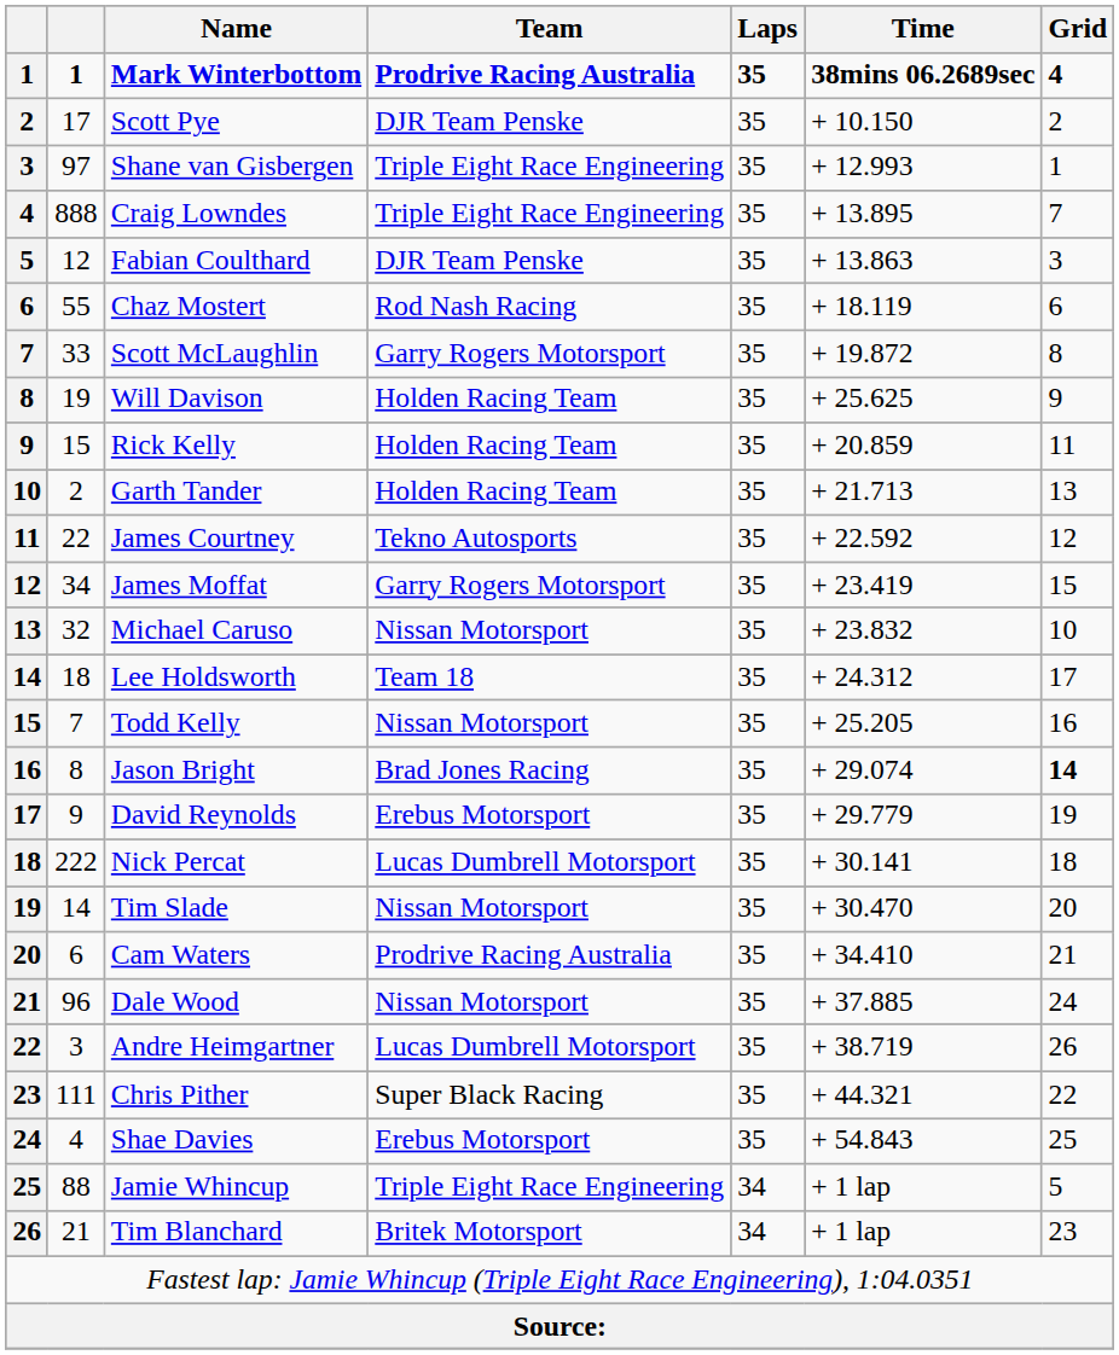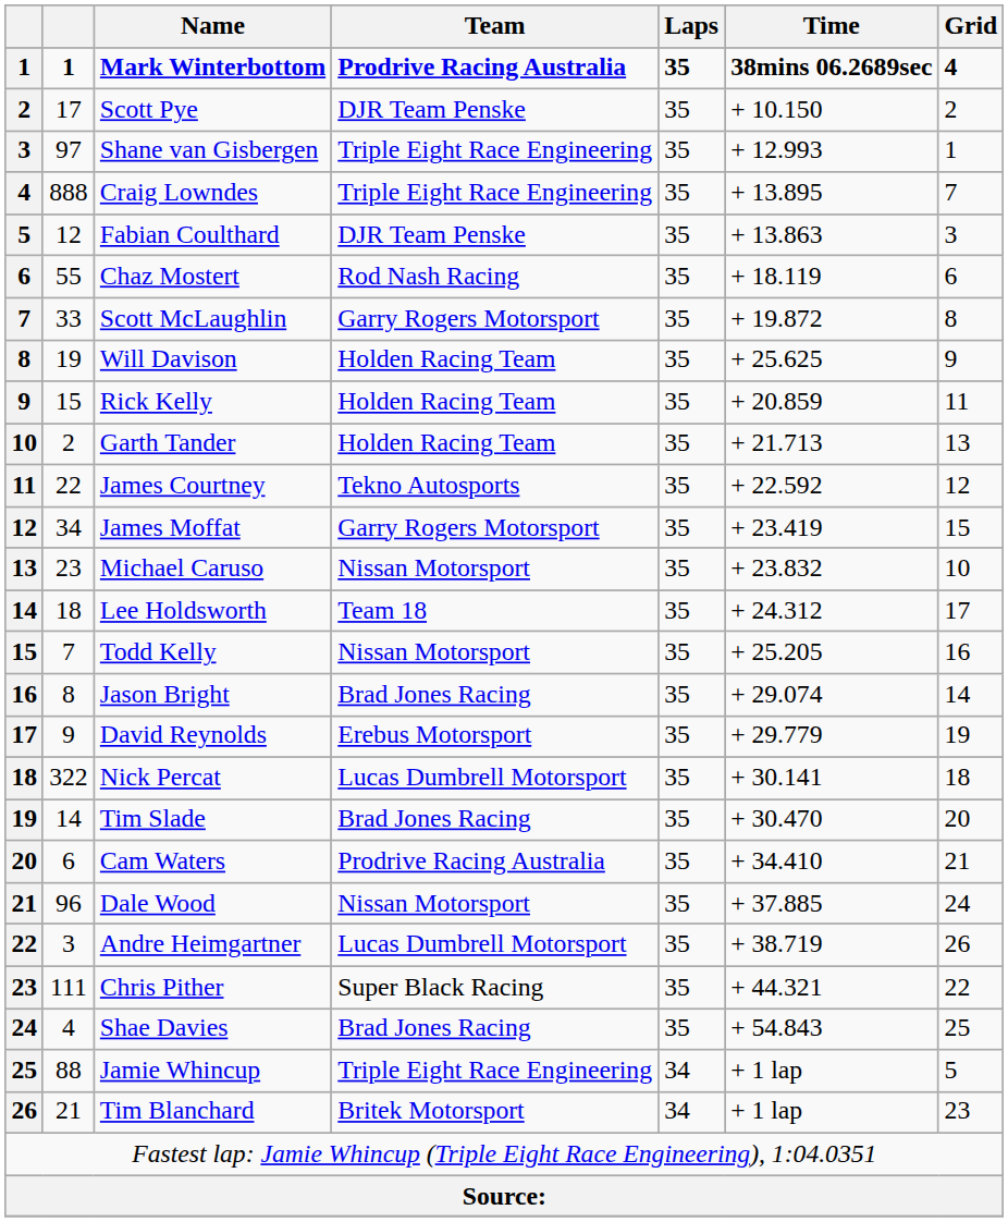 <table class="wikitable" style="font-size: 87%">
 <tr>
 <th></th>
 <th></th>
 <th>Name</th>
 <th>Team</th>
 <th>Laps</th>
 <th>Time</th>
 <th>Grid</th>
 </tr>
 <tr>
 <th>1</th>
 <td align="center"><strong>1</strong></td>
 <td> <strong><a href='#'>Mark Winterbottom</a></strong></td>
 <td><strong><a href='#'>Prodrive Racing Australia</a></strong></td>
 <td><strong>35</strong></td>
 <td><strong>38mins 06.2689sec</strong></td>
 <td><strong>4</strong></td>
 </tr>
 <tr>
 <th>2</th>
 <td align="center">17</td>
 <td> <a href='#'>Scott Pye</a></td>
 <td><a href='#'>DJR Team Penske</a></td>
 <td>35</td>
 <td>+ 10.150</td>
 <td>2</td>
 </tr>
 <tr>
 <th>3</th>
 <td align="center">97</td>
 <td> <a href='#'>Shane van Gisbergen</a></td>
 <td><a href='#'>Triple Eight Race Engineering</a></td>
 <td>35</td>
 <td>+ 12.993</td>
 <td>1</td>
 </tr>
 <tr>
 <th>4</th>
 <td align="center">888</td>
 <td> <a href='#'>Craig Lowndes</a></td>
 <td><a href='#'>Triple Eight Race Engineering</a></td>
 <td>35</td>
 <td>+ 13.895</td>
 <td>7</td>
 </tr>
 <tr>
 <th>5</th>
 <td align="center">12</td>
 <td> <a href='#'>Fabian Coulthard</a></td>
 <td><a href='#'>DJR Team Penske</a></td>
 <td>35</td>
 <td>+ 13.863</td>
 <td>3</td>
 </tr>
 <tr>
 <th>6</th>
 <td align="center">55</td>
 <td> <a href='#'>Chaz Mostert</a></td>
 <td><a href='#'>Rod Nash Racing</a></td>
 <td>35</td>
 <td>+ 18.119</td>
 <td>6</td>
 </tr>
 <tr>
 <th>7</th>
 <td align="center">33</td>
 <td> <a href='#'>Scott McLaughlin</a></td>
 <td><a href='#'>Garry Rogers Motorsport</a></td>
 <td>35</td>
 <td>+ 19.872</td>
 <td>8</td>
 </tr>
 <tr>
 <th>8</th>
 <td align="center">19</td>
 <td> <a href='#'>Will Davison</a></td>
 <td><a href='#'>Holden Racing Team</a></td>
 <td>35</td>
 <td>+ 25.625</td>
 <td>9</td>
 </tr>
 <tr>
 <th>9</th>
 <td align="center">15</td>
 <td> <a href='#'>Rick Kelly</a></td>
 <td><a href='#'>Holden Racing Team</a></td>
 <td>35</td>
 <td>+ 20.859</td>
 <td>11</td>
 </tr>
 <tr>
 <th>10</th>
 <td align="center">2</td>
 <td> <a href='#'>Garth Tander</a></td>
 <td><a href='#'>Holden Racing Team</a></td>
 <td>35</td>
 <td>+ 21.713</td>
 <td>13</td>
 </tr>
 <tr>
 <th>11</th>
 <td align="center">22</td>
 <td> <a href='#'>James Courtney</a></td>
 <td><a href='#'>Tekno Autosports</a></td>
 <td>35</td>
 <td>+ 22.592</td>
 <td>12</td>
 </tr>
 <tr>
 <th>12</th>
 <td align="center">34</td>
 <td> <a href='#'>James Moffat</a></td>
 <td><a href='#'>Garry Rogers Motorsport</a></td>
 <td>35</td>
 <td>+ 23.419</td>
 <td>15</td>
 </tr>
 <tr>
 <th>13</th>
-<td align="center">32</td>
+<td align="center">23</td>
 <td> <a href='#'>Michael Caruso</a></td>
 <td><a href='#'>Nissan Motorsport</a></td>
 <td>35</td>
 <td>+ 23.832</td>
 <td>10</td>
 </tr>
 <tr>
 <th>14</th>
 <td align="center">18</td>
 <td> <a href='#'>Lee Holdsworth</a></td>
 <td><a href='#'>Team 18</a></td>
 <td>35</td>
 <td>+ 24.312</td>
 <td>17</td>
 </tr>
 <tr>
 <th>15</th>
 <td align="center">7</td>
 <td> <a href='#'>Todd Kelly</a></td>
 <td><a href='#'>Nissan Motorsport</a></td>
 <td>35</td>
 <td>+ 25.205</td>
 <td>16</td>
 </tr>
 <tr>
 <th>16</th>
 <td align="center">8</td>
 <td> <a href='#'>Jason Bright</a></td>
 <td><a href='#'>Brad Jones Racing</a></td>
 <td>35</td>
 <td>+ 29.074</td>
-<td><strong>14</strong></td>
+<td>14</td>
 </tr>
 <tr>
 <th>17</th>
 <td align="center">9</td>
 <td> <a href='#'>David Reynolds</a></td>
 <td><a href='#'>Erebus Motorsport</a></td>
 <td>35</td>
 <td>+ 29.779</td>
 <td>19</td>
 </tr>
 <tr>
 <th>18</th>
-<td align="center">222</td>
+<td align="center">322</td>
 <td> <a href='#'>Nick Percat</a></td>
 <td><a href='#'>Lucas Dumbrell Motorsport</a></td>
 <td>35</td>
 <td>+ 30.141</td>
 <td>18</td>
 </tr>
 <tr>
 <th>19</th>
 <td align="center">14</td>
 <td> <a href='#'>Tim Slade</a></td>
-<td><a href='#'>Nissan Motorsport</a></td>
+<td><a href='#'>Brad Jones Racing</a></td>
 <td>35</td>
 <td>+ 30.470</td>
 <td>20</td>
 </tr>
 <tr>
 <th>20</th>
 <td align="center">6</td>
 <td> <a href='#'>Cam Waters</a></td>
 <td><a href='#'>Prodrive Racing Australia</a></td>
 <td>35</td>
 <td>+ 34.410</td>
 <td>21</td>
 </tr>
 <tr>
 <th>21</th>
 <td align="center">96</td>
 <td> <a href='#'>Dale Wood</a></td>
 <td><a href='#'>Nissan Motorsport</a></td>
 <td>35</td>
 <td>+ 37.885</td>
 <td>24</td>
 </tr>
 <tr>
 <th>22</th>
 <td align="center">3</td>
 <td> <a href='#'>Andre Heimgartner</a></td>
 <td><a href='#'>Lucas Dumbrell Motorsport</a></td>
 <td>35</td>
 <td>+ 38.719</td>
 <td>26</td>
 </tr>
 <tr>
 <th>23</th>
 <td align="center">111</td>
 <td> <a href='#'>Chris Pither</a></td>
 <td>Super Black Racing</td>
 <td>35</td>
 <td>+ 44.321</td>
 <td>22</td>
 </tr>
 <tr>
 <th>24</th>
 <td align="center">4</td>
 <td> <a href='#'>Shae Davies</a></td>
-<td><a href='#'>Erebus Motorsport</a></td>
+<td><a href='#'>Brad Jones Racing</a></td>
 <td>35</td>
 <td>+ 54.843</td>
 <td>25</td>
 </tr>
 <tr>
 <th>25</th>
 <td align="center">88</td>
 <td> <a href='#'>Jamie Whincup</a></td>
 <td><a href='#'>Triple Eight Race Engineering</a></td>
 <td>34</td>
 <td>+ 1 lap</td>
 <td>5</td>
 </tr>
 <tr>
 <th>26</th>
 <td align="center">21</td>
 <td> <a href='#'>Tim Blanchard</a></td>
 <td><a href='#'>Britek Motorsport</a></td>
 <td>34</td>
 <td>+ 1 lap</td>
 <td>23</td>
 </tr>
 <tr>
 <td colspan=8 align="center"><em>Fastest lap: <a href='#'>Jamie Whincup</a> (<a href='#'>Triple Eight Race Engineering</a>), 1:04.0351</em></td>
 </tr>
 <tr>
 <th colspan=8>Source:</th>
 </tr>
 <tr>
 </tr>
 </table>
